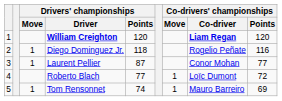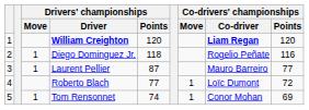 <table class="wikitable" style="font-size:85%;">
 <tr>
 <th rowspan="2"></th>
 <th rowspan="7" style="width:5px;"></th>
 <th colspan="3">Drivers' championships</th>
 <th rowspan="7" style="width:5px;"></th>
 <th colspan="3" nowrap>Co-drivers' championships</th>
 </tr>
 <tr>
 <th>Move</th>
 <th>Driver</th>
 <th>Points</th>
 <th>Move</th>
 <th>Co-driver</th>
 <th>Points</th>
 </tr>
 <tr>
 <td align="center">1</td>
 <td align="center"></td>
 <td><strong><a href='#'>William Creighton</a></strong></td>
 <td align="center">120</td>
 <td align="center"></td>
 <td><strong><a href='#'>Liam Regan</a></strong></td>
 <td align="center">120</td>
 </tr>
 <tr>
 <td align="center">2</td>
 <td align="center"> 1</td>
 <td><a href='#'>Diego Dominguez Jr.</a></td>
 <td align="center">118</td>
 <td align="center"></td>
 <td><a href='#'>Rogelio Peñate</a></td>
 <td align="center">116</td>
 </tr>
 <tr>
 <td align="center">3</td>
 <td align="center"> 1</td>
 <td><a href='#'>Laurent Pellier</a></td>
 <td align="center">87</td>
 <td align="center"></td>
-<td><a href='#'>Conor Mohan</a></td>
+<td><a href='#'>Mauro Barreiro</a></td>
 <td align="center">77</td>
 </tr>
 <tr>
 <td align="center">4</td>
 <td align="center"></td>
 <td><a href='#'>Roberto Blach</a></td>
 <td align="center">77</td>
 <td align="center"> 1</td>
 <td><a href='#'>Loïc Dumont</a></td>
 <td align="center">72</td>
 </tr>
 <tr>
 <td align="center">5</td>
 <td align="center"> 1</td>
 <td><a href='#'>Tom Rensonnet</a></td>
 <td align="center">74</td>
 <td align="center"> 1</td>
-<td><a href='#'>Mauro Barreiro</a></td>
+<td><a href='#'>Conor Mohan</a></td>
 <td align="center">69</td>
 </tr>
 </table>
